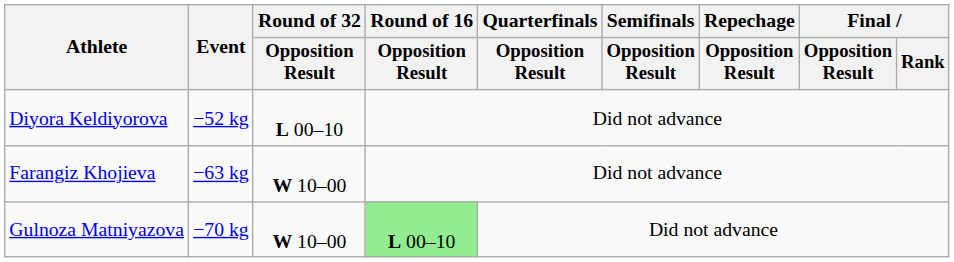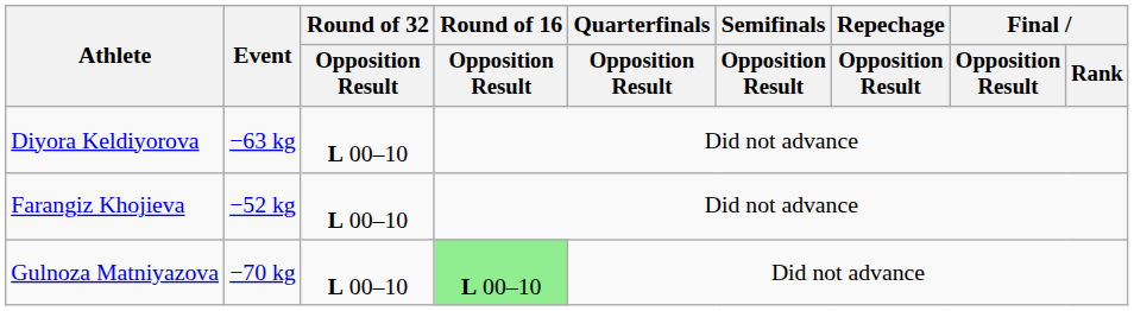 <table class="wikitable" style="font-size:90%">
 <tr>
 <th rowspan="2">Athlete</th>
 <th rowspan="2">Event</th>
 <th>Round of 32</th>
 <th>Round of 16</th>
 <th>Quarterfinals</th>
 <th>Semifinals</th>
 <th>Repechage</th>
 <th colspan=2>Final / </th>
 </tr>
 <tr style="font-size:95%">
 <th>Opposition<br>Result</th>
 <th>Opposition<br>Result</th>
 <th>Opposition<br>Result</th>
 <th>Opposition<br>Result</th>
 <th>Opposition<br>Result</th>
 <th>Opposition<br>Result</th>
 <th>Rank</th>
 </tr>
 <tr align=center>
 <td align=left><a href='#'>Diyora Keldiyorova</a></td>
+<td align=left><a href='#'>−63 kg</a></td>
+<td><br><strong>L</strong> 00–10</td>
+<td colspan=6>Did not advance</td>
+</tr>
+<tr align=center>
+<td align=left><a href='#'>Farangiz Khojieva</a></td>
 <td align=left><a href='#'>−52 kg</a></td>
 <td><br><strong>L</strong> 00–10</td>
 <td colspan=6>Did not advance</td>
 </tr>
 <tr align=center>
-<td align=left><a href='#'>Farangiz Khojieva</a></td>
-<td align=left><a href='#'>−63 kg</a></td>
-<td><br><strong>W</strong> 10–00</td>
-<td colspan=6>Did not advance</td>
-</tr>
-<tr align=center>
 <td align=left><a href='#'>Gulnoza Matniyazova</a></td>
 <td align=left><a href='#'>−70 kg</a></td>
-<td><br><strong>W</strong> 10–00</td>
+<td><br><strong>L</strong> 00–10</td>
 <td style="background: lightgreen;"><br><strong>L</strong> 00–10</td>
 <td colspan=5>Did not advance</td>
 </tr>
 </table>
